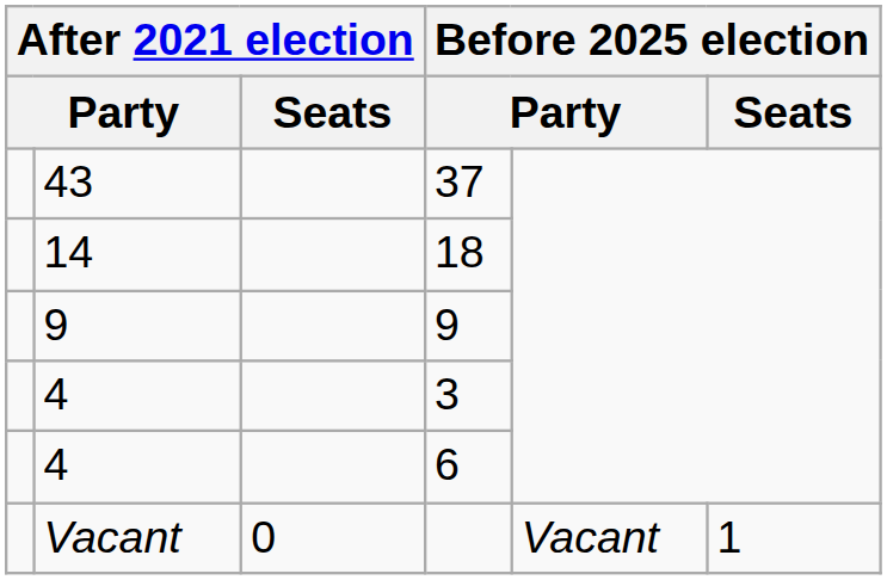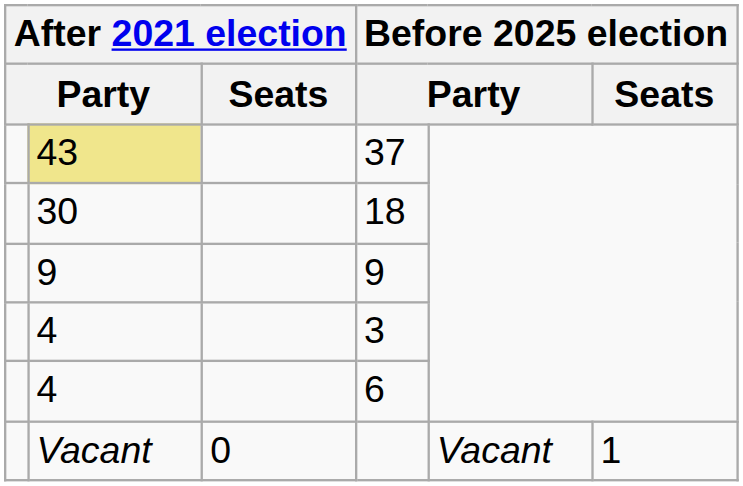 <table class="wikitable">
 <tr>
 <th colspan="3">After <a href='#'>2021 election</a></th>
 <th colspan="3">Before 2025 election</th>
 </tr>
 <tr>
 <th colspan="2">Party</th>
 <th>Seats</th>
 <th colspan="2">Party</th>
 <th>Seats</th>
 </tr>
 <tr>
 <td></td>
-<td>43</td>
+<td style="background: khaki;">43</td>
 <td></td>
 <td>37</td>
 </tr>
 <tr>
 <td></td>
-<td>14</td>
+<td>30</td>
 <td></td>
 <td>18</td>
 </tr>
 <tr>
 <td></td>
 <td>9</td>
 <td></td>
 <td>9</td>
 </tr>
 <tr>
 <td></td>
 <td>4</td>
 <td></td>
 <td>3</td>
 </tr>
 <tr>
 <td></td>
 <td>4</td>
 <td></td>
 <td>6</td>
 </tr>
 <tr>
 <td></td>
 <td><em>Vacant</em></td>
 <td>0</td>
 <td></td>
 <td><em>Vacant</em></td>
 <td>1</td>
 </tr>
 </table>
